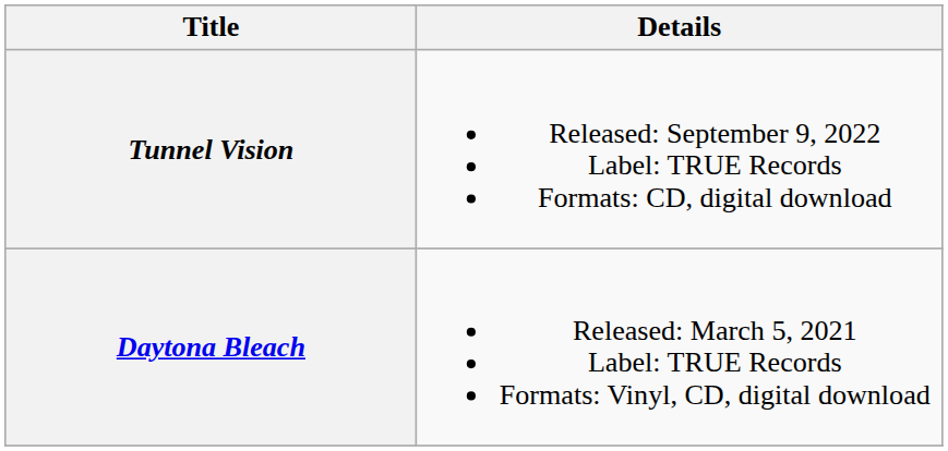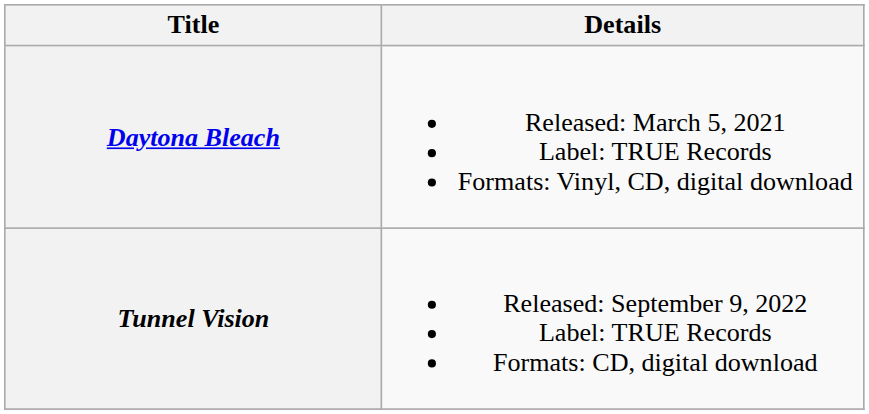 <table class="wikitable plainrowheaders" style="text-align:center;">
 <tr>
 <th style="width:14em;">Title</th>
 <th style="width:18em;">Details</th>
 </tr>
 <tr>
+<th scope="row"><em><a href='#'>Daytona Bleach</a></em></th>
+<td><br><ul><li>Released: March 5, 2021</li><li>Label: TRUE Records</li><li>Formats: Vinyl, CD, digital download</li></ul></td>
+</tr>
+<tr>
 <th scope="row"><em>Tunnel Vision</em></th>
 <td><br><ul><li>Released: September 9, 2022</li><li>Label: TRUE Records</li><li>Formats: CD, digital download</li></ul></td>
 </tr>
-<tr>
-<th scope="row"><em><a href='#'>Daytona Bleach</a></em></th>
-<td><br><ul><li>Released: March 5, 2021</li><li>Label: TRUE Records</li><li>Formats: Vinyl, CD, digital download</li></ul></td>
-</tr>
 </table>
